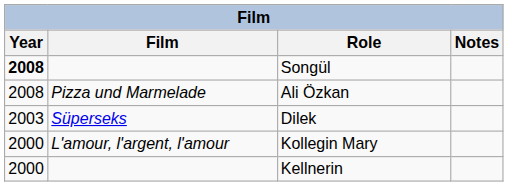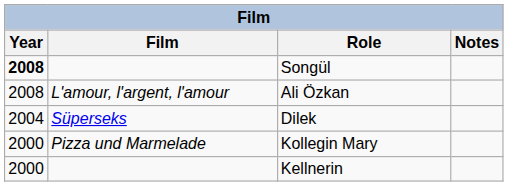 <table class="wikitable" style="font-size: 90%;">
 <tr>
 <th colspan="4" style="background: LightSteelBlue;">Film</th>
 </tr>
 <tr>
 <th align="center">Year</th>
 <th width="200">Film</th>
 <th width="150">Role</th>
 <th>Notes</th>
 </tr>
 <tr>
 <td><strong>2008</strong></td>
 <td><em></em></td>
 <td>Songül</td>
 <td></td>
 </tr>
 <tr>
 <td>2008</td>
-<td><em>Pizza und Marmelade</em></td>
+<td><em>L'amour, l'argent, l'amour</em></td>
 <td>Ali Özkan</td>
 <td></td>
 </tr>
 <tr>
-<td>2003</td>
+<td>2004</td>
 <td><em><a href='#'>Süperseks</a></em></td>
 <td>Dilek</td>
 <td></td>
 </tr>
 <tr>
 <td>2000</td>
-<td><em>L'amour, l'argent, l'amour</em></td>
+<td><em>Pizza und Marmelade</em></td>
 <td>Kollegin Mary</td>
 <td></td>
 </tr>
 <tr>
 <td>2000</td>
 <td><em></em></td>
 <td>Kellnerin</td>
 <td></td>
 </tr>
 </table>
